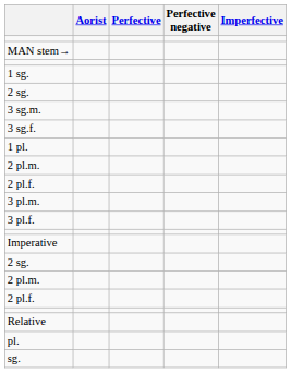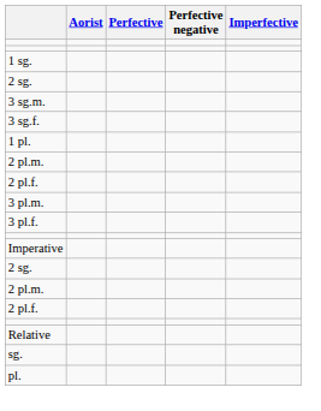 <table class="wikitable" border="1">
 <tr>
 <th></th>
 <th><a href='#'>Aorist</a></th>
 <th><a href='#'>Perfective</a></th>
 <th>Perfective<br>negative</th>
 <th><a href='#'>Imperfective</a></th>
 </tr>
 <tr>
 <td></td>
-<td></td>
-<td></td>
-<td></td>
-<td></td>
-</tr>
-<tr>
-<td>MAN stem→</td>
 <td></td>
 <td></td>
 <td></td>
 <td></td>
 </tr>
 <tr>
 <td></td>
 <td></td>
 <td></td>
 <td></td>
 <td></td>
 </tr>
 <tr>
 <td>1 sg.</td>
 <td></td>
 <td></td>
 <td></td>
 <td></td>
 </tr>
 <tr>
 <td>2 sg.</td>
 <td></td>
 <td></td>
 <td></td>
 <td></td>
 </tr>
 <tr>
 <td>3 sg.m.</td>
 <td></td>
 <td></td>
 <td></td>
 <td></td>
 </tr>
 <tr>
 <td>3 sg.f.</td>
 <td></td>
 <td></td>
 <td></td>
 <td></td>
 </tr>
 <tr>
 <td>1 pl.</td>
 <td></td>
 <td></td>
 <td></td>
 <td></td>
 </tr>
 <tr>
 <td>2 pl.m.</td>
 <td></td>
 <td></td>
 <td></td>
 <td></td>
 </tr>
 <tr>
 <td>2 pl.f.</td>
 <td></td>
 <td></td>
 <td></td>
 <td></td>
 </tr>
 <tr>
 <td>3 pl.m.</td>
 <td></td>
 <td></td>
 <td></td>
 <td></td>
 </tr>
 <tr>
 <td>3 pl.f.</td>
 <td></td>
 <td></td>
 <td></td>
 <td></td>
 </tr>
 <tr>
 <td></td>
 <td></td>
 <td></td>
 <td></td>
 <td></td>
 </tr>
 <tr>
 <td>Imperative</td>
 <td></td>
 <td></td>
 <td></td>
 <td></td>
 </tr>
 <tr>
 <td>2 sg.</td>
 <td></td>
 <td></td>
 <td></td>
 <td></td>
 </tr>
 <tr>
 <td>2 pl.m.</td>
 <td></td>
 <td></td>
 <td></td>
 <td></td>
 </tr>
 <tr>
 <td>2 pl.f.</td>
 <td></td>
 <td></td>
 <td></td>
 <td></td>
 </tr>
 <tr>
 <td></td>
 <td></td>
 <td></td>
 <td></td>
 <td></td>
 </tr>
 <tr>
 <td>Relative</td>
 <td></td>
 <td></td>
 <td></td>
 <td></td>
 </tr>
 <tr>
+<td>sg.</td>
+<td></td>
+<td></td>
+<td></td>
+<td></td>
+</tr>
+<tr>
 <td>pl.</td>
 <td></td>
 <td></td>
 <td></td>
 <td></td>
 </tr>
-<tr>
-<td>sg.</td>
-<td></td>
-<td></td>
-<td></td>
-<td></td>
-</tr>
 </table>
